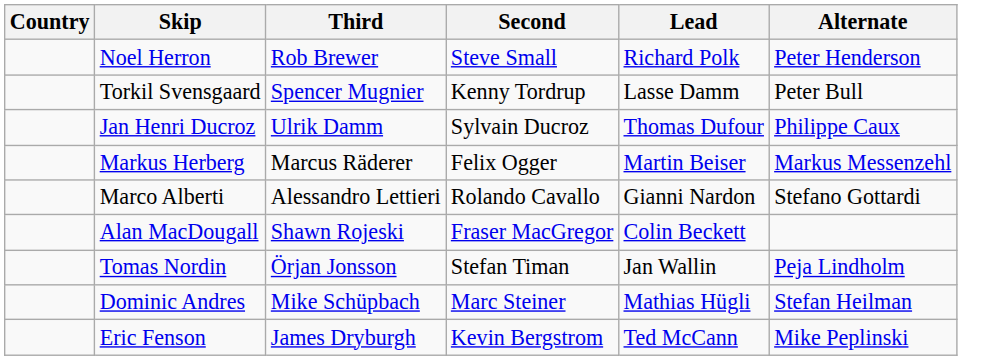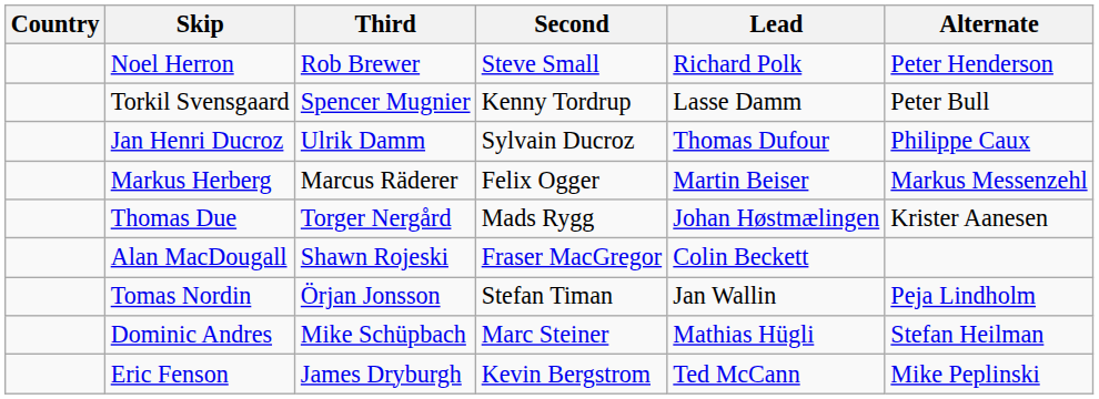 <table class=wikitable>
 <tr>
 <th>Country</th>
 <th>Skip</th>
 <th>Third</th>
 <th>Second</th>
 <th>Lead</th>
 <th>Alternate</th>
 </tr>
 <tr>
 <td></td>
 <td><a href='#'>Noel Herron</a></td>
 <td><a href='#'>Rob Brewer</a></td>
 <td><a href='#'>Steve Small</a></td>
 <td><a href='#'>Richard Polk</a></td>
 <td><a href='#'>Peter Henderson</a></td>
 </tr>
 <tr>
 <td></td>
 <td>Torkil Svensgaard</td>
 <td><a href='#'>Spencer Mugnier</a></td>
 <td>Kenny Tordrup</td>
 <td>Lasse Damm</td>
 <td>Peter Bull</td>
 </tr>
 <tr>
 <td></td>
 <td><a href='#'>Jan Henri Ducroz</a></td>
 <td><a href='#'>Ulrik Damm</a></td>
 <td>Sylvain Ducroz</td>
 <td><a href='#'>Thomas Dufour</a></td>
 <td><a href='#'>Philippe Caux</a></td>
 </tr>
 <tr>
 <td></td>
 <td><a href='#'>Markus Herberg</a></td>
 <td>Marcus Räderer</td>
 <td>Felix Ogger</td>
 <td><a href='#'>Martin Beiser</a></td>
 <td><a href='#'>Markus Messenzehl</a></td>
 </tr>
 <tr>
 <td></td>
-<td>Marco Alberti</td>
-<td>Alessandro Lettieri</td>
-<td>Rolando Cavallo</td>
-<td>Gianni Nardon</td>
-<td>Stefano Gottardi</td>
+<td><a href='#'>Thomas Due</a></td>
+<td><a href='#'>Torger Nergård</a></td>
+<td>Mads Rygg</td>
+<td><a href='#'>Johan Høstmælingen</a></td>
+<td>Krister Aanesen</td>
 </tr>
 <tr>
 <td></td>
 <td><a href='#'>Alan MacDougall</a></td>
 <td><a href='#'>Shawn Rojeski</a></td>
 <td><a href='#'>Fraser MacGregor</a></td>
 <td><a href='#'>Colin Beckett</a></td>
 <td></td>
 </tr>
 <tr>
 <td></td>
 <td><a href='#'>Tomas Nordin</a></td>
 <td><a href='#'>Örjan Jonsson</a></td>
 <td>Stefan Timan</td>
 <td>Jan Wallin</td>
 <td><a href='#'>Peja Lindholm</a></td>
 </tr>
 <tr>
 <td></td>
 <td><a href='#'>Dominic Andres</a></td>
 <td><a href='#'>Mike Schüpbach</a></td>
 <td><a href='#'>Marc Steiner</a></td>
 <td><a href='#'>Mathias Hügli</a></td>
 <td><a href='#'>Stefan Heilman</a></td>
 </tr>
 <tr>
 <td></td>
 <td><a href='#'>Eric Fenson</a></td>
 <td><a href='#'>James Dryburgh</a></td>
 <td><a href='#'>Kevin Bergstrom</a></td>
 <td><a href='#'>Ted McCann</a></td>
 <td><a href='#'>Mike Peplinski</a></td>
 </tr>
 </table>
